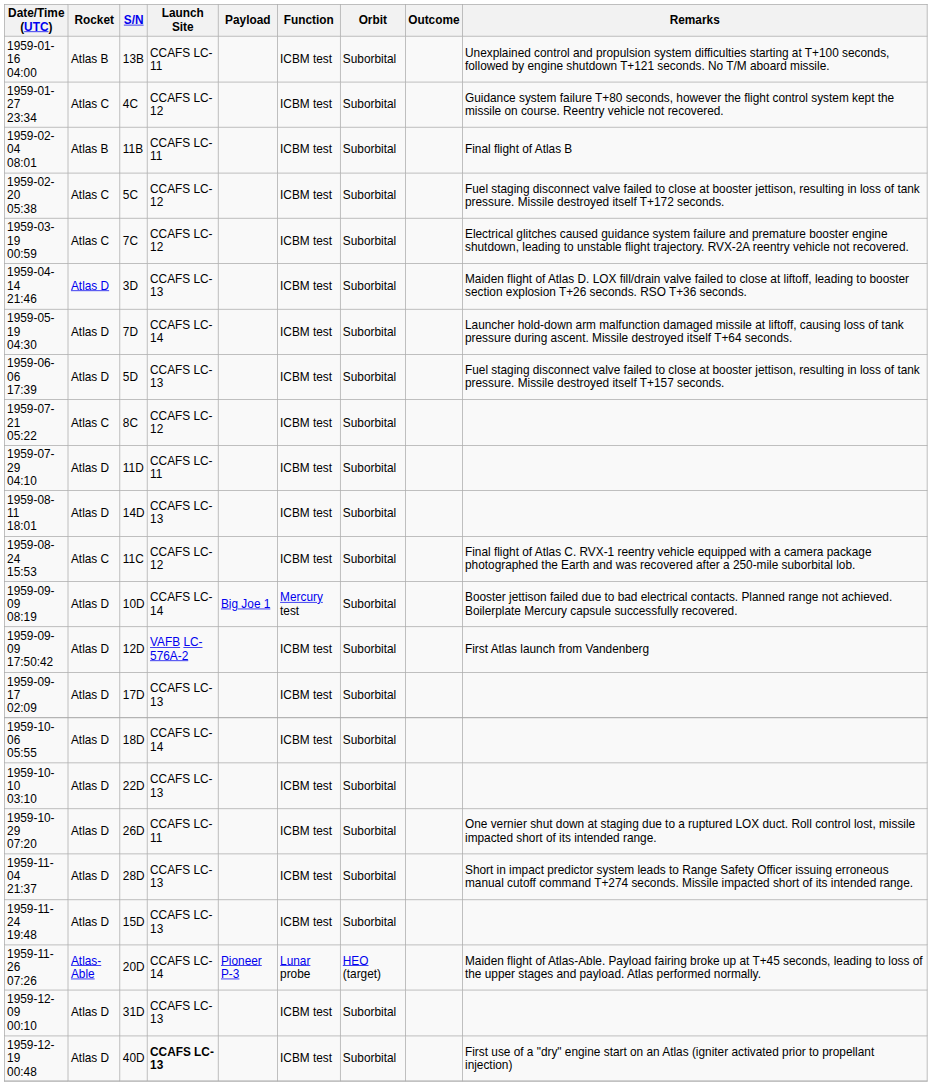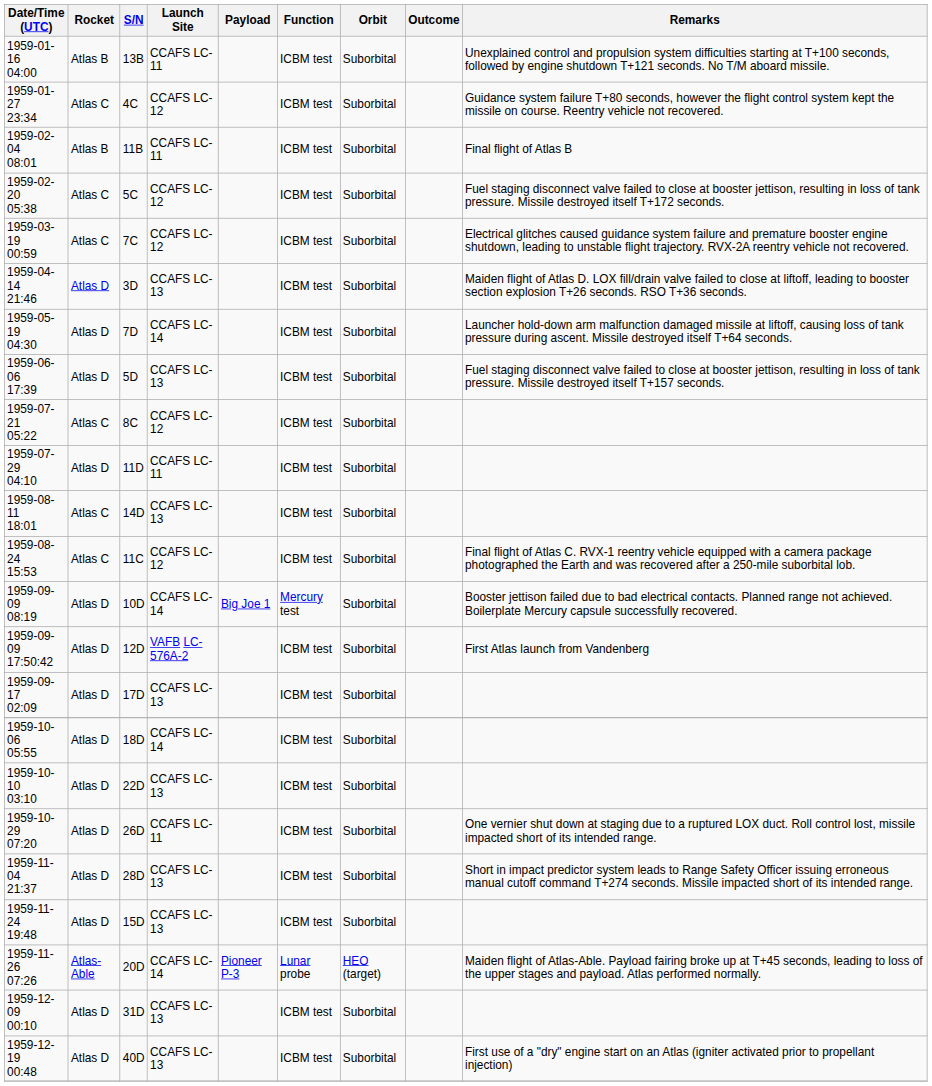 <table class="wikitable" style="margin: 1em 1em 1em 0";>
 <tr>
 <th>Date/Time<br>(<a href='#'>UTC</a>)</th>
 <th>Rocket</th>
 <th><a href='#'>S/N</a></th>
 <th>Launch Site</th>
 <th>Payload</th>
 <th>Function</th>
 <th>Orbit</th>
 <th>Outcome</th>
 <th>Remarks</th>
 </tr>
 <tr>
 <td>1959-01-16<br>04:00</td>
 <td>Atlas B</td>
 <td>13B</td>
 <td>CCAFS LC-11</td>
 <td></td>
 <td>ICBM test</td>
 <td>Suborbital</td>
 <td></td>
 <td>Unexplained control and propulsion system difficulties starting at T+100 seconds, followed by engine shutdown T+121 seconds. No T/M aboard missile.</td>
 </tr>
 <tr>
 <td>1959-01-27<br>23:34</td>
 <td>Atlas C</td>
 <td>4C</td>
 <td>CCAFS LC-12</td>
 <td></td>
 <td>ICBM test</td>
 <td>Suborbital</td>
 <td></td>
 <td>Guidance system failure T+80 seconds, however the flight control system kept the missile on course. Reentry vehicle not recovered.</td>
 </tr>
 <tr>
 <td>1959-02-04<br>08:01</td>
 <td>Atlas B</td>
 <td>11B</td>
 <td>CCAFS LC-11</td>
 <td></td>
 <td>ICBM test</td>
 <td>Suborbital</td>
 <td></td>
 <td>Final flight of Atlas B</td>
 </tr>
 <tr>
 <td>1959-02-20<br>05:38</td>
 <td>Atlas C</td>
 <td>5C</td>
 <td>CCAFS LC-12</td>
 <td></td>
 <td>ICBM test</td>
 <td>Suborbital</td>
 <td></td>
 <td>Fuel staging disconnect valve failed to close at booster jettison, resulting in loss of tank pressure. Missile destroyed itself T+172 seconds.</td>
 </tr>
 <tr>
 <td>1959-03-19<br>00:59</td>
 <td>Atlas C</td>
 <td>7C</td>
 <td>CCAFS LC-12</td>
 <td></td>
 <td>ICBM test</td>
 <td>Suborbital</td>
 <td></td>
 <td>Electrical glitches caused guidance system failure and premature booster engine shutdown, leading to unstable flight trajectory. RVX-2A reentry vehicle not recovered.</td>
 </tr>
 <tr>
 <td>1959-04-14<br>21:46</td>
 <td><a href='#'>Atlas D</a></td>
 <td>3D</td>
 <td>CCAFS LC-13</td>
 <td></td>
 <td>ICBM test</td>
 <td>Suborbital</td>
 <td></td>
 <td>Maiden flight of Atlas D. LOX fill/drain valve failed to close at liftoff, leading to booster section explosion T+26 seconds. RSO T+36 seconds.</td>
 </tr>
 <tr id=7D>
 <td>1959-05-19<br>04:30</td>
 <td>Atlas D</td>
 <td>7D</td>
 <td>CCAFS LC-14</td>
 <td></td>
 <td>ICBM test</td>
 <td>Suborbital</td>
 <td></td>
 <td>Launcher hold-down arm malfunction damaged missile at liftoff, causing loss of tank pressure during ascent. Missile destroyed itself T+64 seconds.</td>
 </tr>
 <tr>
 <td>1959-06-06<br>17:39</td>
 <td>Atlas D</td>
 <td>5D</td>
 <td>CCAFS LC-13</td>
 <td></td>
 <td>ICBM test</td>
 <td>Suborbital</td>
 <td></td>
 <td>Fuel staging disconnect valve failed to close at booster jettison, resulting in loss of tank pressure. Missile destroyed itself T+157 seconds.</td>
 </tr>
 <tr>
 <td>1959-07-21<br>05:22</td>
 <td>Atlas C</td>
 <td>8C</td>
 <td>CCAFS LC-12</td>
 <td></td>
 <td>ICBM test</td>
 <td>Suborbital</td>
 <td></td>
 <td></td>
 </tr>
 <tr>
 <td>1959-07-29<br>04:10</td>
 <td>Atlas D</td>
 <td>11D</td>
 <td>CCAFS LC-11</td>
 <td></td>
 <td>ICBM test</td>
 <td>Suborbital</td>
 <td></td>
 <td></td>
 </tr>
 <tr>
 <td>1959-08-11<br>18:01</td>
-<td>Atlas D</td>
+<td>Atlas C</td>
 <td>14D</td>
 <td>CCAFS LC-13</td>
 <td></td>
 <td>ICBM test</td>
 <td>Suborbital</td>
 <td></td>
 <td></td>
 </tr>
 <tr>
 <td>1959-08-24<br>15:53</td>
 <td>Atlas C</td>
 <td>11C</td>
 <td>CCAFS LC-12</td>
 <td></td>
 <td>ICBM test</td>
 <td>Suborbital</td>
 <td></td>
 <td>Final flight of Atlas C. RVX-1 reentry vehicle equipped with a camera package photographed the Earth and was recovered after a 250-mile suborbital lob.</td>
 </tr>
 <tr>
 <td>1959-09-09<br>08:19</td>
 <td>Atlas D</td>
 <td>10D</td>
 <td>CCAFS LC-14</td>
 <td><a href='#'>Big Joe 1</a></td>
 <td><a href='#'>Mercury</a> test</td>
 <td>Suborbital</td>
 <td></td>
 <td>Booster jettison failed due to bad electrical contacts. Planned range not achieved. Boilerplate Mercury capsule successfully recovered.</td>
 </tr>
 <tr>
 <td>1959-09-09<br>17:50:42</td>
 <td>Atlas D</td>
 <td>12D</td>
 <td><a href='#'>VAFB</a> <a href='#'>LC-576A-2</a></td>
 <td></td>
 <td>ICBM test</td>
 <td>Suborbital</td>
 <td></td>
 <td>First Atlas launch from Vandenberg</td>
 </tr>
 <tr>
 <td>1959-09-17<br>02:09</td>
 <td>Atlas D</td>
 <td>17D</td>
 <td>CCAFS LC-13</td>
 <td></td>
 <td>ICBM test</td>
 <td>Suborbital</td>
 <td></td>
 <td></td>
 </tr>
 <tr>
 </tr>
 <tr>
 <td>1959-10-06<br>05:55</td>
 <td>Atlas D</td>
 <td>18D</td>
 <td>CCAFS LC-14</td>
 <td></td>
 <td>ICBM test</td>
 <td>Suborbital</td>
 <td></td>
 <td></td>
 </tr>
 <tr>
 <td>1959-10-10<br>03:10</td>
 <td>Atlas D</td>
 <td>22D</td>
 <td>CCAFS LC-13</td>
 <td></td>
 <td>ICBM test</td>
 <td>Suborbital</td>
 <td></td>
 <td></td>
 </tr>
 <tr>
 <td>1959-10-29<br>07:20</td>
 <td>Atlas D</td>
 <td>26D</td>
 <td>CCAFS LC-11</td>
 <td></td>
 <td>ICBM test</td>
 <td>Suborbital</td>
 <td></td>
 <td>One vernier shut down at staging due to a ruptured LOX duct. Roll control lost, missile impacted short of its intended range.</td>
 </tr>
 <tr>
 <td>1959-11-04<br>21:37</td>
 <td>Atlas D</td>
 <td>28D</td>
 <td>CCAFS LC-13</td>
 <td></td>
 <td>ICBM test</td>
 <td>Suborbital</td>
 <td></td>
 <td>Short in impact predictor system leads to Range Safety Officer issuing erroneous manual cutoff command T+274 seconds. Missile impacted short of its intended range.</td>
 </tr>
 <tr>
 <td>1959-11-24<br>19:48</td>
 <td>Atlas D</td>
 <td>15D</td>
 <td>CCAFS LC-13</td>
 <td></td>
 <td>ICBM test</td>
 <td>Suborbital</td>
 <td></td>
 <td></td>
 </tr>
 <tr>
 <td>1959-11-26<br>07:26</td>
 <td><a href='#'>Atlas-Able</a></td>
 <td>20D</td>
 <td>CCAFS LC-14</td>
 <td><a href='#'>Pioneer P-3</a></td>
 <td><a href='#'>Lunar</a> probe</td>
 <td><a href='#'>HEO</a> (target)</td>
 <td></td>
 <td>Maiden flight of Atlas-Able. Payload fairing broke up at T+45 seconds, leading to loss of the upper stages and payload. Atlas performed normally.</td>
 </tr>
 <tr>
 <td>1959-12-09<br>00:10</td>
 <td>Atlas D</td>
 <td>31D</td>
 <td>CCAFS LC-13</td>
 <td></td>
 <td>ICBM test</td>
 <td>Suborbital</td>
 <td></td>
 <td></td>
 </tr>
 <tr>
 <td>1959-12-19<br>00:48</td>
 <td>Atlas D</td>
 <td>40D</td>
-<td><strong>CCAFS LC-13</strong></td>
+<td>CCAFS LC-13</td>
 <td></td>
 <td>ICBM test</td>
 <td>Suborbital</td>
 <td></td>
 <td>First use of a "dry" engine start on an Atlas (igniter activated prior to propellant injection)</td>
 </tr>
 <tr>
 </tr>
 </table>
